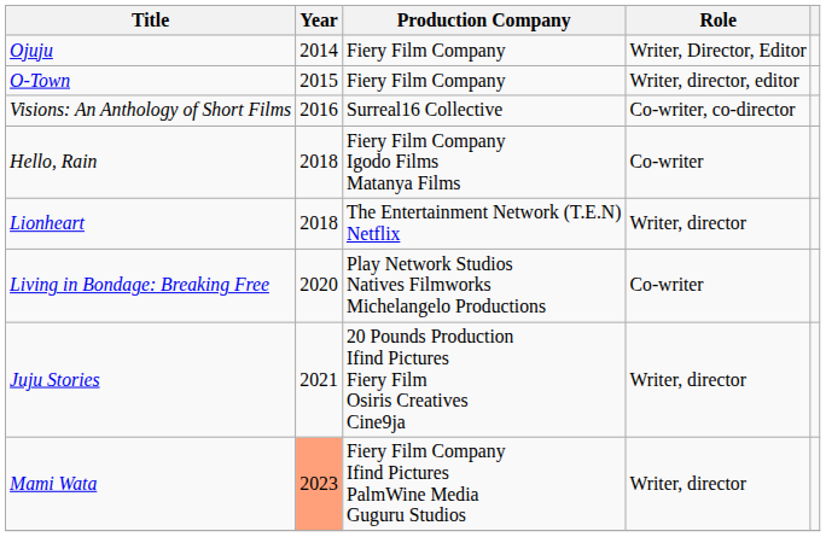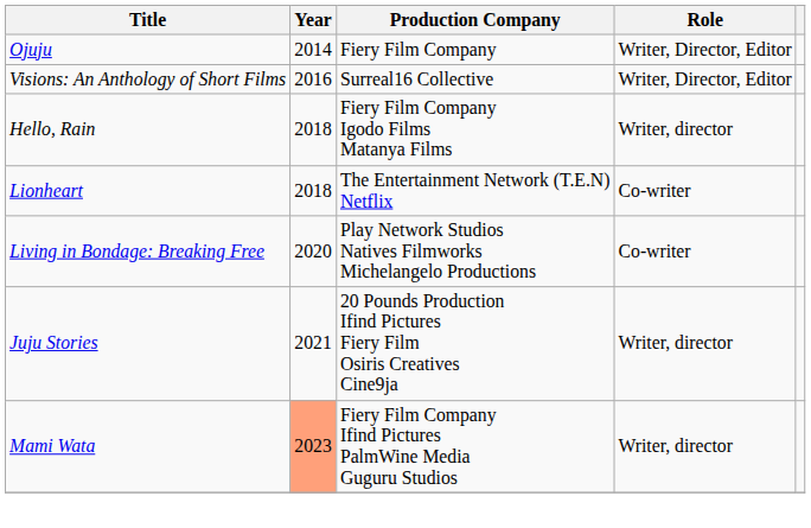 <table class="wikitable">
 <tr>
 <th>Title</th>
 <th>Year</th>
 <th>Production Company</th>
 <th>Role</th>
 <th></th>
 </tr>
 <tr>
 <td><em><a href='#'>Ojuju</a></em></td>
 <td>2014</td>
 <td>Fiery Film Company</td>
 <td>Writer, Director, Editor</td>
 <td></td>
 </tr>
 <tr>
-<td><em><a href='#'>O-Town</a></em></td>
-<td>2015</td>
-<td>Fiery Film Company</td>
-<td>Writer, director, editor</td>
-<td></td>
-</tr>
-<tr>
 <td><em>Visions: An Anthology of Short Films</em></td>
 <td>2016</td>
 <td>Surreal16 Collective</td>
-<td>Co-writer, co-director</td>
+<td>Writer, Director, Editor</td>
 <td></td>
 </tr>
 <tr>
 <td><em>Hello, Rain</em></td>
 <td>2018</td>
 <td>Fiery Film Company<br>Igodo Films<br>Matanya Films</td>
-<td>Co-writer</td>
+<td>Writer, director</td>
 <td></td>
 </tr>
 <tr>
 <td><em><a href='#'>Lionheart</a></em></td>
 <td>2018</td>
 <td>The Entertainment Network (T.E.N)<br><a href='#'>Netflix</a></td>
-<td>Writer, director</td>
+<td>Co-writer</td>
 <td></td>
 </tr>
 <tr>
 <td><em><a href='#'>Living in Bondage: Breaking Free</a></em></td>
 <td>2020</td>
 <td>Play Network Studios<br>Natives Filmworks<br>Michelangelo Productions</td>
 <td>Co-writer</td>
 <td></td>
 </tr>
 <tr>
 <td><em><a href='#'>Juju Stories</a></em></td>
 <td>2021</td>
 <td>20 Pounds Production<br>Ifind Pictures<br>Fiery Film<br>Osiris Creatives<br>Cine9ja</td>
 <td>Writer, director</td>
 </tr>
 <tr>
 <td><em><a href='#'>Mami Wata</a></em></td>
 <td style="background: lightsalmon;">2023</td>
 <td>Fiery Film Company<br>Ifind Pictures<br>PalmWine Media<br>Guguru Studios</td>
 <td>Writer, director</td>
 <td></td>
 </tr>
 <tr>
 </tr>
 </table>
